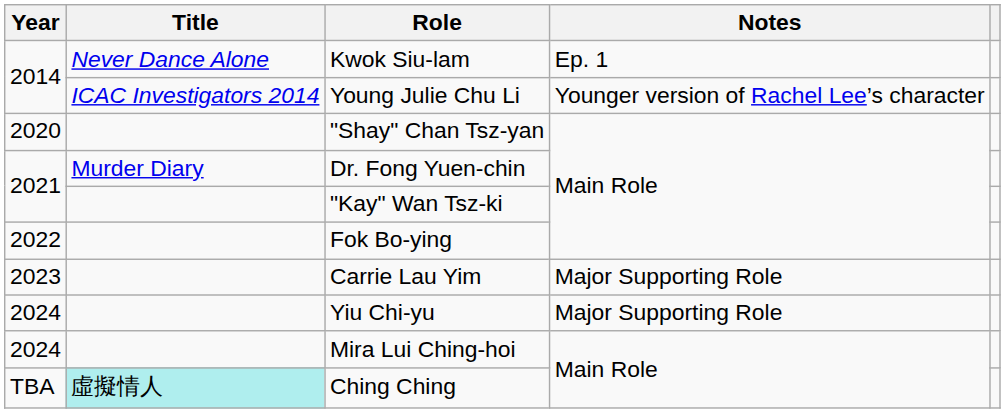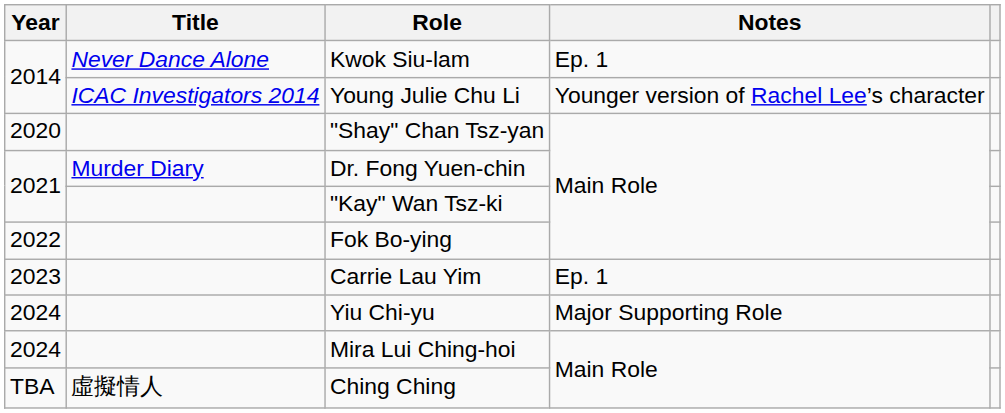 <table class="wikitable sortable plainrowheaders">
 <tr>
 <th scope="col">Year</th>
 <th scope="col">Title</th>
 <th scope="col">Role</th>
 <th scope="col">Notes</th>
 <th scope="col" class="unsortable"></th>
 </tr>
 <tr>
 <td rowspan="2">2014</td>
 <td><em><a href='#'>Never Dance Alone</a></em></td>
 <td>Kwok Siu-lam</td>
 <td>Ep. 1</td>
 <td></td>
 </tr>
 <tr>
 <td><em><a href='#'>ICAC Investigators 2014</a></em></td>
 <td>Young Julie Chu Li</td>
 <td>Younger version of <a href='#'>Rachel Lee</a>’s character</td>
 <td></td>
 </tr>
 <tr>
 <td>2020</td>
 <td><em></td>
 <td>"Shay" Chan Tsz-yan</td>
 <td rowspan="4">Main Role</td>
 <td></td>
 </tr>
 <tr>
 <td rowspan="2">2021</td>
 <td></em><a href='#'>Murder Diary</a><em></td>
 <td>Dr. Fong Yuen-chin</td>
 <td></td>
 </tr>
 <tr>
 <td></em><em></td>
 <td>"Kay" Wan Tsz-ki</td>
 <td></td>
 </tr>
 <tr>
 <td>2022</td>
 <td></em><em></td>
 <td>Fok Bo-ying</td>
 <td></td>
 </tr>
 <tr>
 <td>2023</td>
 <td></td>
 <td>Carrie Lau Yim</td>
-<td>Major Supporting Role</td>
+<td>Ep. 1</td>
 <td></td>
 </tr>
 <tr>
 <td>2024</td>
 <td></em><em></td>
 <td>Yiu Chi-yu</td>
 <td>Major Supporting Role</td>
 <td></td>
 </tr>
 <tr>
 <td>2024</td>
 <td></em><em></td>
 <td>Mira Lui Ching-hoi</td>
 <td rowspan=2>Main Role</td>
 <td></td>
 </tr>
 <tr>
 <td>TBA</td>
-<td style="background: paleturquoise;">虛擬情人</td>
+<td>虛擬情人</td>
 <td>Ching Ching</td>
 <td></td>
 </tr>
 </table>
